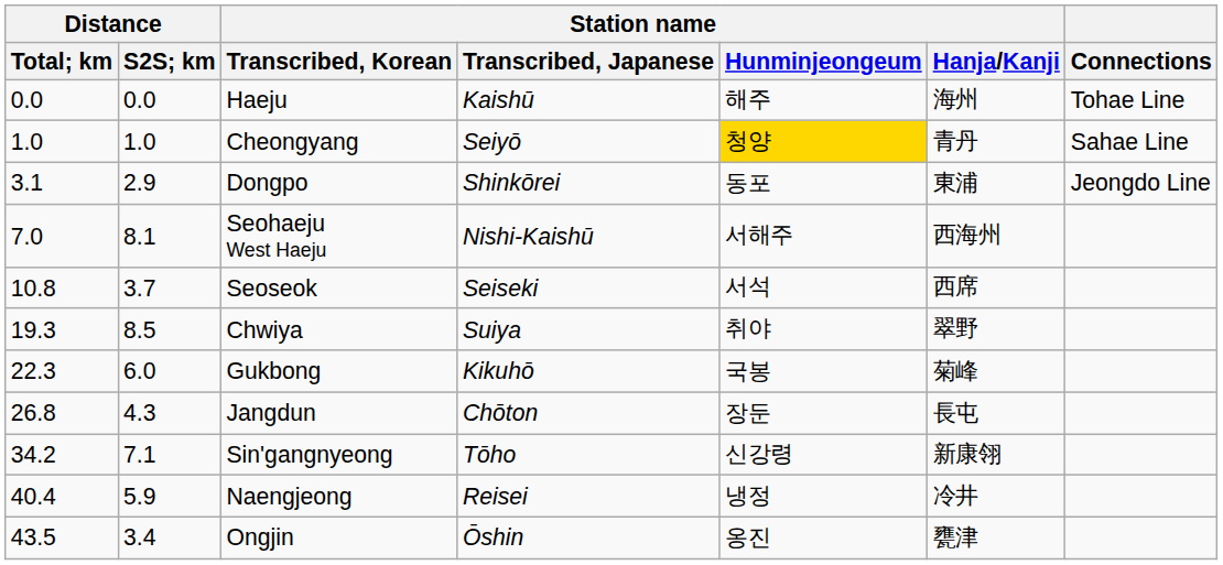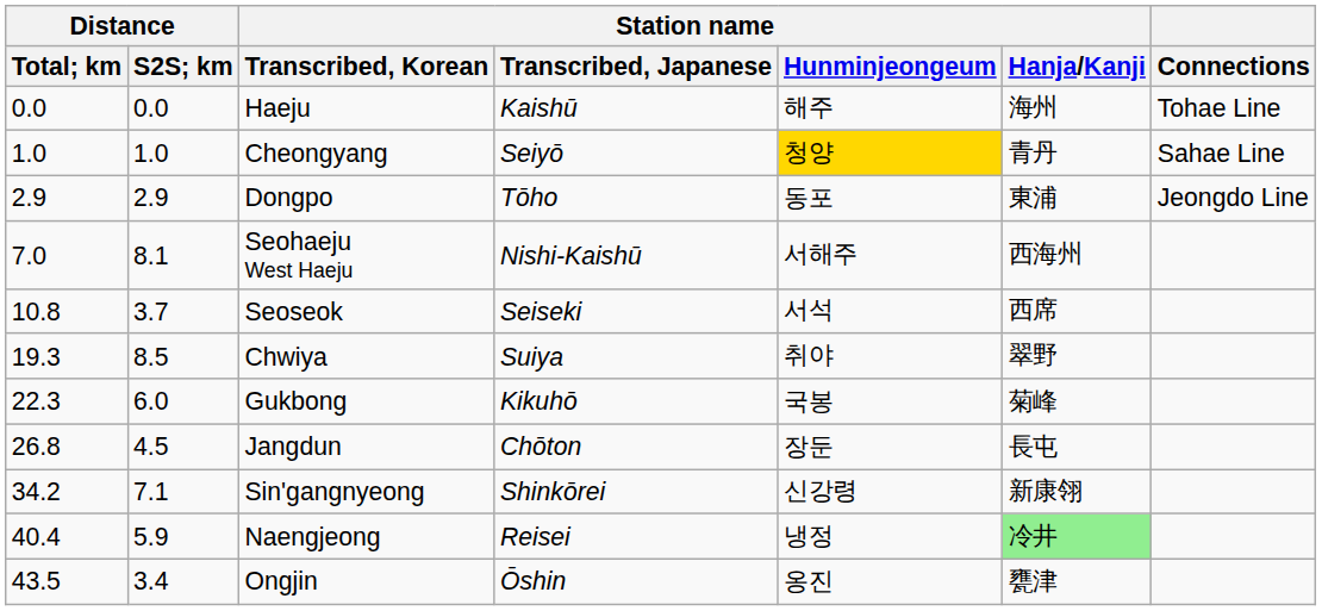 <table class="wikitable" style="font-size:90%;">
 <tr>
 <th colspan="2">Distance</th>
 <th colspan="4">Station name</th>
 <th colspan="3"></th>
 </tr>
 <tr>
 <th>Total; km</th>
 <th>S2S; km</th>
 <th>Transcribed, Korean</th>
 <th>Transcribed, Japanese</th>
 <th><a href='#'>Hunminjeongeum</a></th>
 <th><a href='#'>Hanja</a>/<a href='#'>Kanji</a></th>
 <th>Connections</th>
 </tr>
 <tr>
 <td>0.0</td>
 <td>0.0</td>
 <td>Haeju</td>
 <td><em>Kaishū</em></td>
 <td>해주</td>
 <td>海州</td>
 <td>Tohae Line</td>
 </tr>
 <tr>
 <td>1.0</td>
 <td>1.0</td>
 <td>Cheongyang</td>
 <td><em>Seiyō</em></td>
 <td style="background: gold;">청양</td>
 <td>青丹</td>
 <td>Sahae Line</td>
 </tr>
 <tr>
-<td>3.1</td>
+<td>2.9</td>
 <td>2.9</td>
 <td>Dongpo</td>
-<td><em>Shinkōrei</em></td>
+<td><em>Tōho</em></td>
 <td>동포</td>
 <td>東浦</td>
 <td>Jeongdo Line</td>
 </tr>
 <tr>
 <td>7.0</td>
 <td>8.1</td>
 <td>Seohaeju<br><small>West Haeju</small></td>
 <td><em>Nishi-Kaishū</em></td>
 <td>서해주</td>
 <td>西海州</td>
 <td></td>
 </tr>
 <tr>
 <td>10.8</td>
 <td>3.7</td>
 <td>Seoseok</td>
 <td><em>Seiseki</em></td>
 <td>서석</td>
 <td>西席</td>
 <td></td>
 </tr>
 <tr>
 <td>19.3</td>
 <td>8.5</td>
 <td>Chwiya</td>
 <td><em>Suiya</em></td>
 <td>취야</td>
 <td>翠野</td>
 <td></td>
 </tr>
 <tr>
 <td>22.3</td>
 <td>6.0</td>
 <td>Gukbong</td>
 <td><em>Kikuhō</em></td>
 <td>국봉</td>
 <td>菊峰</td>
 <td></td>
 </tr>
 <tr>
 <td>26.8</td>
-<td>4.3</td>
+<td>4.5</td>
 <td>Jangdun</td>
 <td><em>Chōton</em></td>
 <td>장둔</td>
 <td>長屯</td>
 <td></td>
 </tr>
 <tr>
 <td>34.2</td>
 <td>7.1</td>
 <td>Sin'gangnyeong</td>
-<td><em>Tōho</em></td>
+<td><em>Shinkōrei</em></td>
 <td>신강령</td>
 <td>新康翎</td>
 <td></td>
 </tr>
 <tr>
 <td>40.4</td>
 <td>5.9</td>
 <td>Naengjeong</td>
 <td><em>Reisei</em></td>
 <td>냉정</td>
-<td>冷井</td>
+<td style="background: lightgreen;">冷井</td>
 <td></td>
 </tr>
 <tr>
 <td>43.5</td>
 <td>3.4</td>
 <td>Ongjin</td>
 <td><em>Ōshin</em></td>
 <td>옹진</td>
 <td>甕津</td>
 <td></td>
 </tr>
 </table>
